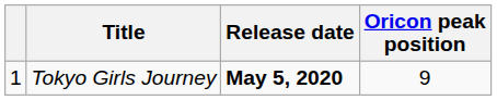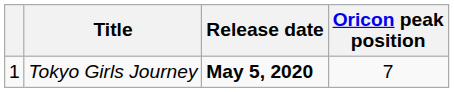 <table class="wikitable">
 <tr>
 <th></th>
 <th>Title</th>
 <th>Release date</th>
 <th><a href='#'>Oricon</a> peak<br>position</th>
 </tr>
 <tr>
 <td>1</td>
 <td><em>Tokyo Girls Journey</em></td>
 <td><strong>May 5, 2020</strong></td>
-<td align="center">9</td>
+<td align="center">7</td>
 </tr>
 </table>
